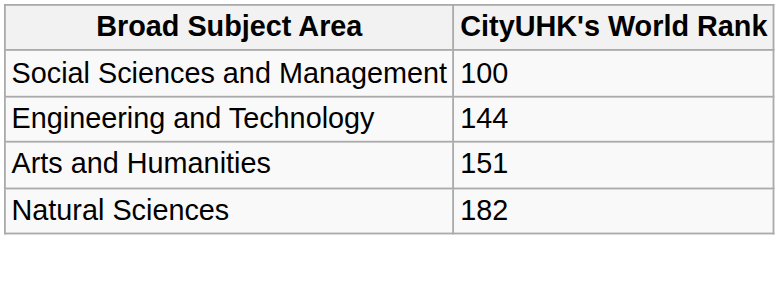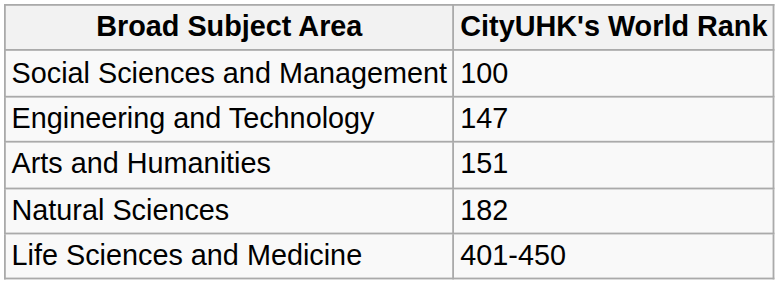 <table class="wikitable sortable">
 <tr>
 <th>Broad Subject Area</th>
 <th>CityUHK's World Rank</th>
 </tr>
 <tr>
 <td>Social Sciences and Management</td>
 <td>100</td>
 </tr>
 <tr>
 <td>Engineering and Technology</td>
-<td>144</td>
+<td>147</td>
 </tr>
 <tr>
 <td>Arts and Humanities</td>
 <td>151</td>
 </tr>
 <tr>
 <td>Natural Sciences</td>
 <td>182</td>
 </tr>
+<tr>
+<td>Life Sciences and Medicine</td>
+<td>401-450</td>
+</tr>
 </table>
